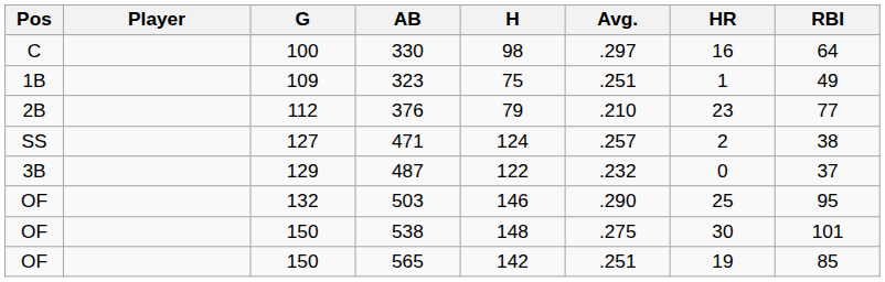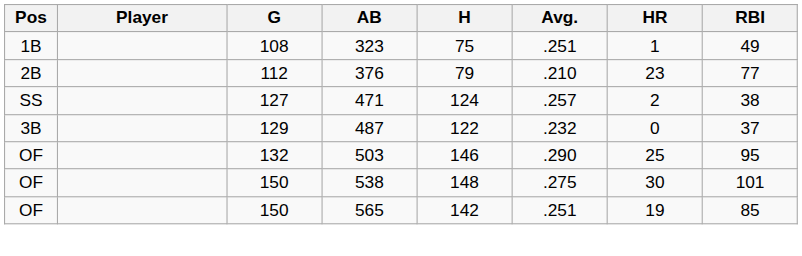 <table class="wikitable sortable">
 <tr>
 <th bgcolor="#DDDDFF" width="5%">Pos</th>
 <th bgcolor="#DDDDFF" width="16%">Player</th>
 <th bgcolor="#DDDDFF" width="9%">G</th>
 <th bgcolor="#DDDDFF" width="9%">AB</th>
 <th bgcolor="#DDDDFF" width="9%">H</th>
 <th bgcolor="#DDDDFF" width="9%">Avg.</th>
 <th bgcolor="#DDDDFF" width="9%">HR</th>
 <th bgcolor="#DDDDFF" width="9%">RBI</th>
 </tr>
 <tr align="center">
-<td>C</td>
-<td></td>
-<td>100</td>
-<td>330</td>
-<td>98</td>
-<td>.297</td>
-<td>16</td>
-<td>64</td>
-</tr>
-<tr align="center">
 <td>1B</td>
 <td></td>
-<td>109</td>
+<td>108</td>
 <td>323</td>
 <td>75</td>
 <td>.251</td>
 <td>1</td>
 <td>49</td>
 </tr>
 <tr align="center">
 <td>2B</td>
 <td></td>
 <td>112</td>
 <td>376</td>
 <td>79</td>
 <td>.210</td>
 <td>23</td>
 <td>77</td>
 </tr>
 <tr align="center">
 <td>SS</td>
 <td></td>
 <td>127</td>
 <td>471</td>
 <td>124</td>
 <td>.257</td>
 <td>2</td>
 <td>38</td>
 </tr>
 <tr align="center">
 <td>3B</td>
 <td></td>
 <td>129</td>
 <td>487</td>
 <td>122</td>
 <td>.232</td>
 <td>0</td>
 <td>37</td>
 </tr>
 <tr align="center">
 <td>OF</td>
 <td></td>
 <td>132</td>
 <td>503</td>
 <td>146</td>
 <td>.290</td>
 <td>25</td>
 <td>95</td>
 </tr>
 <tr align="center">
 <td>OF</td>
 <td></td>
 <td>150</td>
 <td>538</td>
 <td>148</td>
 <td>.275</td>
 <td>30</td>
 <td>101</td>
 </tr>
 <tr align="center">
 <td>OF</td>
 <td></td>
 <td>150</td>
 <td>565</td>
 <td>142</td>
 <td>.251</td>
 <td>19</td>
 <td>85</td>
 </tr>
 </table>
